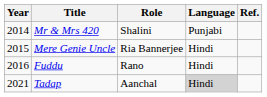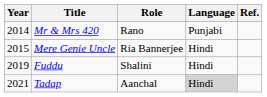 <table class="wikitable sortable plainrowheaders">
 <tr>
 <th scope="col">Year</th>
 <th scope="col">Title</th>
 <th scope="col">Role</th>
 <th scope="col">Language</th>
 <th scope="col">Ref.</th>
 </tr>
 <tr>
 <td>2014</td>
 <td scope="row"><em><a href='#'>Mr & Mrs 420</a></em></td>
-<td>Shalini</td>
+<td>Rano</td>
 <td>Punjabi</td>
 <td></td>
 </tr>
 <tr>
 <td>2015</td>
 <td scope="row"><em><a href='#'>Mere Genie Uncle</a></em></td>
 <td>Ria Bannerjee</td>
 <td>Hindi</td>
 <td></td>
 </tr>
 <tr>
-<td>2016</td>
+<td>2019</td>
 <td scope="row"><em><a href='#'>Fuddu</a></em></td>
-<td>Rano</td>
+<td>Shalini</td>
 <td>Hindi</td>
 <td></td>
 </tr>
 <tr>
 <td>2021</td>
 <td><em><a href='#'>Tadap</a></em></td>
 <td>Aanchal</td>
 <td style="background: lightgrey;">Hindi</td>
 <td></td>
 </tr>
 </table>
